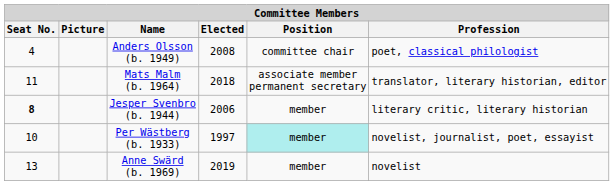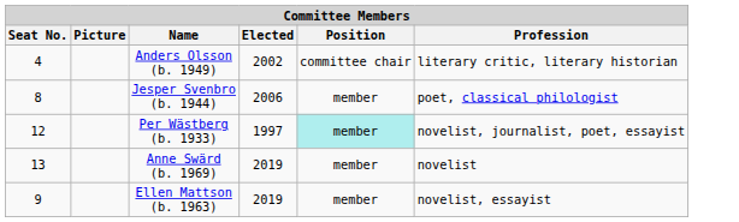 <table class="wikitable sortable">
 <tr>
 <td style="background:lightgrey;white-space:nowrap" colspan="6" align="center"><strong>Committee Members</strong></td>
 </tr>
 <tr>
 <th>Seat No.</th>
 <th>Picture</th>
 <th>Name</th>
 <th>Elected</th>
 <th>Position</th>
 <th>Profession</th>
 </tr>
 <tr>
 <td align="center">4</td>
 <td></td>
 <td align="center"><a href='#'>Anders Olsson</a> <br>(b. 1949)</td>
-<td align="center">2008</td>
+<td align="center">2002</td>
 <td align="center">committee chair</td>
-<td>poet, <a href='#'>classical philologist</a></td>
+<td>literary critic, literary historian</td>
 </tr>
 <tr>
-<td align="center">11</td>
-<td></td>
-<td align="center"><a href='#'>Mats Malm</a> <br>(b. 1964)</td>
-<td align="center">2018</td>
-<td align="center">associate member<br>permanent secretary</td>
-<td>translator, literary historian, editor</td>
-</tr>
-<tr>
-<td align="center"><strong>8</strong></td>
+<td align="center">8</td>
 <td></td>
 <td align="center"><a href='#'>Jesper Svenbro</a> <br>(b. 1944)</td>
 <td align="center">2006</td>
 <td align="center">member</td>
-<td>literary critic, literary historian</td>
+<td>poet, <a href='#'>classical philologist</a></td>
 </tr>
 <tr>
-<td align="center">10</td>
+<td align="center">12</td>
 <td></td>
 <td align="center"><a href='#'>Per Wästberg</a> <br>(b. 1933)</td>
 <td align="center">1997</td>
 <td align="center" style="background: paleturquoise;">member</td>
 <td>novelist, journalist, poet, essayist</td>
 </tr>
 <tr>
 <td align="center">13</td>
 <td></td>
 <td align="center"><a href='#'>Anne Swärd</a> <br>(b. 1969)</td>
 <td align="center">2019</td>
 <td align="center">member</td>
 <td>novelist</td>
 </tr>
+<tr>
+<td align="center">9</td>
+<td></td>
+<td align="center"><a href='#'>Ellen Mattson</a> <br>(b. 1963)</td>
+<td align="center">2019</td>
+<td align="center">member</td>
+<td>novelist, essayist</td>
+</tr>
 </table>
